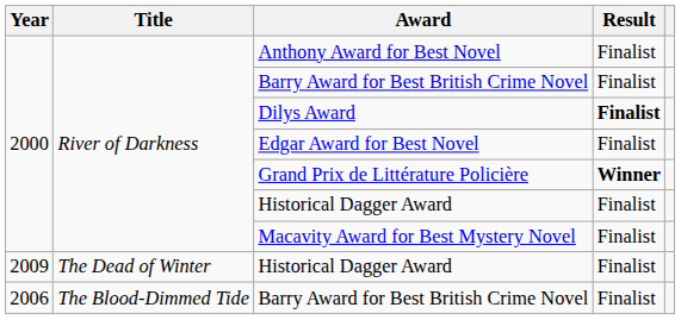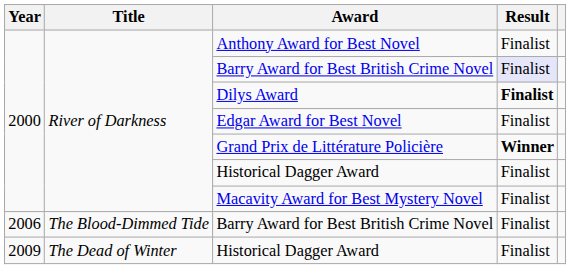 <table class="wikitable">
 <tr>
 <th>Year</th>
 <th>Title</th>
 <th>Award</th>
 <th>Result</th>
 <th></th>
 </tr>
 <tr>
 <td rowspan="7">2000</td>
 <td rowspan="7"><em>River of Darkness</em></td>
 <td><a href='#'>Anthony Award for Best Novel</a></td>
 <td>Finalist</td>
 <td></td>
 </tr>
 <tr>
 <td><a href='#'>Barry Award for Best British Crime Novel</a></td>
-<td>Finalist</td>
+<td style="background: lavender;">Finalist</td>
 <td></td>
 </tr>
 <tr>
 <td><a href='#'>Dilys Award</a></td>
 <td><strong>Finalist</strong></td>
 <td></td>
 </tr>
 <tr>
 <td><a href='#'>Edgar Award for Best Novel</a></td>
 <td>Finalist</td>
 <td></td>
 </tr>
 <tr>
 <td><a href='#'>Grand Prix de Littérature Policière</a></td>
 <td><strong>Winner</strong></td>
 <td></td>
 </tr>
 <tr>
 <td>Historical Dagger Award</td>
 <td>Finalist</td>
 <td></td>
 </tr>
 <tr>
 <td><a href='#'>Macavity Award for Best Mystery Novel</a></td>
 <td>Finalist</td>
 <td></td>
 </tr>
 <tr>
+<td>2006</td>
+<td><em>The Blood-Dimmed Tide</em></td>
+<td>Barry Award for Best British Crime Novel</td>
+<td>Finalist</td>
+<td></td>
+</tr>
+<tr>
 <td>2009</td>
 <td><em>The Dead of Winter</em></td>
 <td>Historical Dagger Award</td>
 <td>Finalist</td>
 <td></td>
 </tr>
-<tr>
-<td>2006</td>
-<td><em>The Blood-Dimmed Tide</em></td>
-<td>Barry Award for Best British Crime Novel</td>
-<td>Finalist</td>
-<td></td>
-</tr>
 </table>
